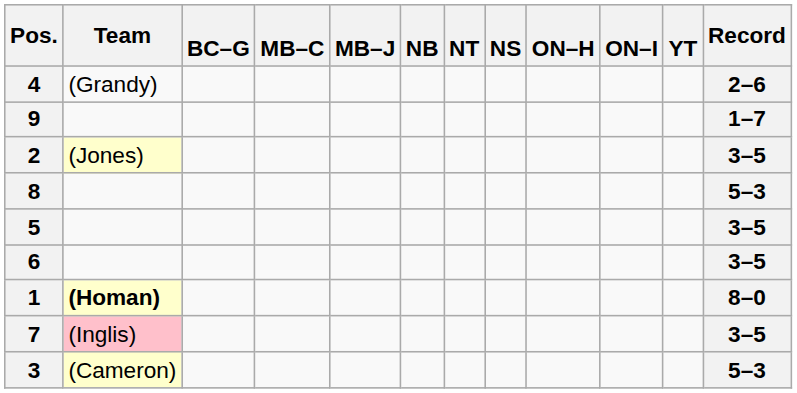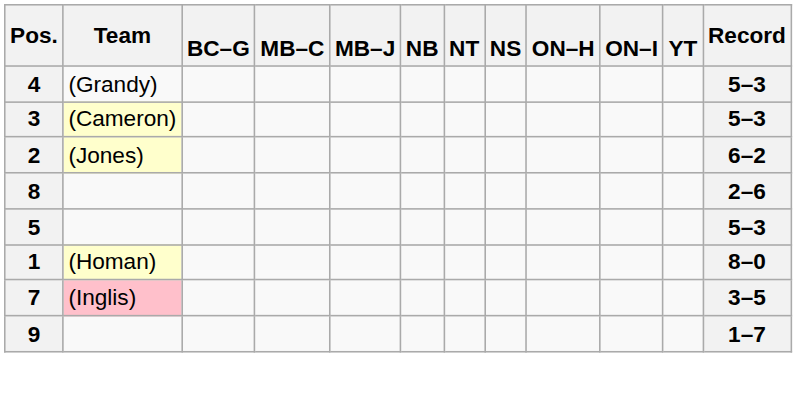 <table class="wikitable sortable nowrap" style="text-align:center; font-size:0.9em;">
 <tr>
 <th>Pos.</th>
 <th>Team</th>
 <th><br>BC–G</th>
 <th><br>MB–C</th>
 <th><br>MB–J</th>
 <th><br>NB</th>
 <th><br>NT</th>
 <th><br>NS</th>
 <th><br>ON–H</th>
 <th><br>ON–I</th>
 <th><br>YT</th>
 <th>Record</th>
 </tr>
 <tr>
 <th>4</th>
 <td style="text-align:left;"> (Grandy)</td>
 <td></td>
 <td></td>
 <td></td>
 <td></td>
 <td></td>
 <td></td>
 <td></td>
 <td></td>
 <td></td>
-<th>2–6</th>
+<th>5–3</th>
 </tr>
 <tr>
-<th>9</th>
-<td style="text-align:left;"></td>
+<th>3</th>
+<td style="text-align:left; background:#ffffcc;"> (Cameron)</td>
 <td></td>
 <td></td>
 <td></td>
 <td></td>
 <td></td>
 <td></td>
 <td></td>
 <td></td>
 <td></td>
-<th>1–7</th>
+<th>5–3</th>
 </tr>
 <tr>
 <th>2</th>
 <td style="text-align:left; background:#ffffcc;"> (Jones)</td>
 <td></td>
 <td></td>
 <td></td>
 <td></td>
 <td></td>
 <td></td>
 <td></td>
 <td></td>
 <td></td>
-<th>3–5</th>
+<th>6–2</th>
 </tr>
 <tr>
 <th>8</th>
 <td style="text-align:left;"></td>
 <td></td>
 <td></td>
 <td></td>
 <td></td>
 <td></td>
 <td></td>
 <td></td>
 <td></td>
 <td></td>
-<th>5–3</th>
+<th>2–6</th>
 </tr>
 <tr>
 <th>5</th>
 <td style="text-align:left;"></td>
 <td></td>
 <td></td>
 <td></td>
 <td></td>
 <td></td>
 <td></td>
 <td></td>
 <td></td>
 <td></td>
-<th>3–5</th>
-</tr>
-<tr>
-<th>6</th>
-<td style="text-align:left;"></td>
-<td></td>
-<td></td>
-<td></td>
-<td></td>
-<td></td>
-<td></td>
-<td></td>
-<td></td>
-<td></td>
-<th>3–5</th>
+<th>5–3</th>
 </tr>
 <tr>
 <th>1</th>
-<td style="text-align:left; background:#ffffcc;"><strong> (Homan)</strong></td>
+<td style="text-align:left; background:#ffffcc;"> (Homan)</td>
 <td></td>
 <td></td>
 <td></td>
 <td></td>
 <td></td>
 <td></td>
 <td></td>
 <td></td>
 <td></td>
 <th>8–0</th>
 </tr>
 <tr>
 <th>7</th>
 <td style="background: pink; text-align:left;"> (Inglis)</td>
 <td></td>
 <td></td>
 <td></td>
 <td></td>
 <td></td>
 <td></td>
 <td></td>
 <td></td>
 <td></td>
 <th>3–5</th>
 </tr>
 <tr>
-<th>3</th>
-<td style="text-align:left; background:#ffffcc;"> (Cameron)</td>
+<th>9</th>
+<td style="text-align:left;"></td>
 <td></td>
 <td></td>
 <td></td>
 <td></td>
 <td></td>
 <td></td>
 <td></td>
 <td></td>
 <td></td>
-<th>5–3</th>
+<th>1–7</th>
 </tr>
 </table>
